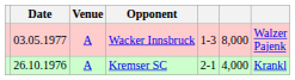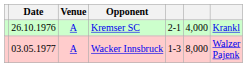 <table class="wikitable" Style="text-align: center">
 <tr>
 <th></th>
 <th>Date</th>
 <th>Venue</th>
 <th>Opponent</th>
 <th></th>
 <th></th>
 <th></th>
 </tr>
+<tr style="background:#cfc">
+<td></td>
+<td>26.10.1976</td>
+<td><a href='#'>A</a></td>
+<td align="left"><a href='#'>Kremser SC</a></td>
+<td>2-1</td>
+<td align="right">4,000</td>
+<td align="left"><a href='#'>Krankl</a>  </td>
+</tr>
 <tr style="background:#fcc">
 <td></td>
 <td>03.05.1977</td>
 <td><a href='#'>A</a></td>
 <td align="left"><a href='#'>Wacker Innsbruck</a></td>
 <td>1-3</td>
 <td align="right">8,000</td>
 <td align="left"><a href='#'>Walzer</a>  <br> <a href='#'>Pajenk</a> </td>
 </tr>
-<tr style="background:#cfc">
-<td></td>
-<td>26.10.1976</td>
-<td><a href='#'>A</a></td>
-<td align="left"><a href='#'>Kremser SC</a></td>
-<td>2-1</td>
-<td align="right">4,000</td>
-<td align="left"><a href='#'>Krankl</a>  </td>
-</tr>
 </table>
